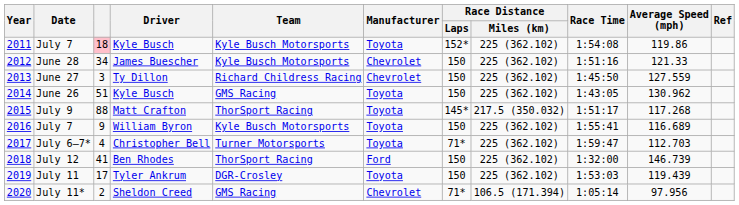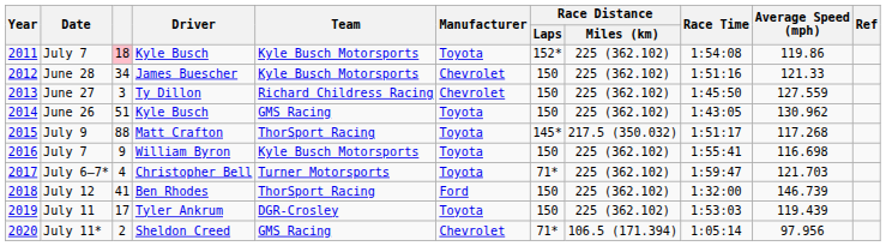 <table class="wikitable" style="font-size: 95%;">
 <tr>
 <th rowspan="2">Year</th>
 <th rowspan="2">Date</th>
 <th rowspan="2"></th>
 <th rowspan="2">Driver</th>
 <th rowspan="2">Team</th>
 <th rowspan="2">Manufacturer</th>
 <th colspan="2">Race Distance</th>
 <th rowspan="2">Race Time</th>
 <th rowspan="2">Average Speed<br>(mph)</th>
 <th rowspan="2">Ref</th>
 </tr>
 <tr>
 <th>Laps</th>
 <th>Miles (km)</th>
 </tr>
 <tr>
 <td><a href='#'>2011</a></td>
 <td>July 7</td>
 <td align="center" style="background: pink;">18</td>
 <td><a href='#'>Kyle Busch</a></td>
 <td><a href='#'>Kyle Busch Motorsports</a></td>
 <td><a href='#'>Toyota</a></td>
 <td align="center">152*</td>
 <td align="center">225 (362.102)</td>
 <td align="center">1:54:08</td>
 <td align="center">119.86</td>
 <td align="center"></td>
 </tr>
 <tr>
 <td><a href='#'>2012</a></td>
 <td>June 28</td>
 <td align="center">34</td>
 <td><a href='#'>James Buescher</a></td>
 <td><a href='#'>Kyle Busch Motorsports</a></td>
 <td><a href='#'>Chevrolet</a></td>
 <td align="center">150</td>
 <td align="center">225 (362.102)</td>
 <td align="center">1:51:16</td>
 <td align="center">121.33</td>
 <td align="center"></td>
 </tr>
 <tr>
 <td><a href='#'>2013</a></td>
 <td>June 27</td>
 <td align="center">3</td>
 <td><a href='#'>Ty Dillon</a></td>
 <td><a href='#'>Richard Childress Racing</a></td>
 <td><a href='#'>Chevrolet</a></td>
 <td align="center">150</td>
 <td align="center">225 (362.102)</td>
 <td align="center">1:45:50</td>
 <td align="center">127.559</td>
 <td align="center"></td>
 </tr>
 <tr>
 <td><a href='#'>2014</a></td>
 <td>June 26</td>
 <td align="center">51</td>
 <td><a href='#'>Kyle Busch</a></td>
 <td><a href='#'>GMS Racing</a></td>
 <td><a href='#'>Toyota</a></td>
 <td align="center">150</td>
 <td align="center">225 (362.102)</td>
 <td align="center">1:43:05</td>
 <td align="center">130.962</td>
 <td align="center"></td>
 </tr>
 <tr>
 <td><a href='#'>2015</a></td>
 <td>July 9</td>
 <td align="center">88</td>
 <td><a href='#'>Matt Crafton</a></td>
 <td><a href='#'>ThorSport Racing</a></td>
 <td><a href='#'>Toyota</a></td>
 <td align="center">145*</td>
 <td align="center">217.5 (350.032)</td>
 <td align="center">1:51:17</td>
 <td align="center">117.268</td>
 <td align="center"></td>
 </tr>
 <tr>
 <td><a href='#'>2016</a></td>
 <td>July 7</td>
 <td align="center">9</td>
 <td><a href='#'>William Byron</a></td>
 <td><a href='#'>Kyle Busch Motorsports</a></td>
 <td><a href='#'>Toyota</a></td>
 <td align="center">150</td>
 <td align="center">225 (362.102)</td>
 <td align="center">1:55:41</td>
-<td align="center">116.689</td>
+<td align="center">116.698</td>
 <td align="center"></td>
 </tr>
 <tr>
 <td><a href='#'>2017</a></td>
 <td>July 6–7*</td>
 <td align="center">4</td>
 <td><a href='#'>Christopher Bell</a></td>
 <td><a href='#'>Turner Motorsports</a></td>
 <td><a href='#'>Toyota</a></td>
 <td align="center">71*</td>
 <td align="center">225 (362.102)</td>
 <td align="center">1:59:47</td>
-<td align="center">112.703</td>
+<td align="center">121.703</td>
 <td align="center"></td>
 </tr>
 <tr>
 <td><a href='#'>2018</a></td>
 <td>July 12</td>
 <td align="center">41</td>
 <td><a href='#'>Ben Rhodes</a></td>
 <td><a href='#'>ThorSport Racing</a></td>
 <td><a href='#'>Ford</a></td>
 <td align="center">150</td>
 <td align="center">225 (362.102)</td>
 <td align="center">1:32:00</td>
 <td align="center">146.739</td>
 <td align="center"></td>
 </tr>
 <tr>
 <td><a href='#'>2019</a></td>
 <td>July 11</td>
 <td align="center">17</td>
 <td><a href='#'>Tyler Ankrum</a></td>
 <td><a href='#'>DGR-Crosley</a></td>
 <td><a href='#'>Toyota</a></td>
 <td align="center">150</td>
 <td align="center">225 (362.102)</td>
 <td align="center">1:53:03</td>
 <td align="center">119.439</td>
 <td align="center"></td>
 </tr>
 <tr>
 <td><a href='#'>2020</a></td>
 <td>July 11*</td>
 <td align="center">2</td>
 <td><a href='#'>Sheldon Creed</a></td>
 <td><a href='#'>GMS Racing</a></td>
 <td><a href='#'>Chevrolet</a></td>
 <td align="center">71*</td>
 <td align="center">106.5 (171.394)</td>
 <td align="center">1:05:14</td>
 <td align="center">97.956</td>
 <td align="center"></td>
 </tr>
 </table>
